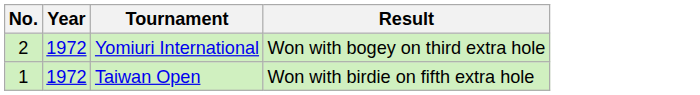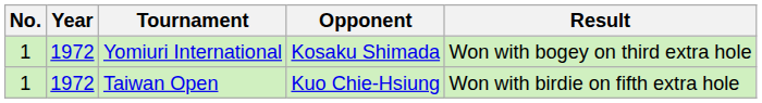 <table class="wikitable" style="font-size:95%;">
 <tr>
 <th>No.</th>
 <th>Year</th>
 <th>Tournament</th>
+<th>Opponent</th>
 <th>Result</th>
 </tr>
 <tr style="background:#D0F0C0;">
-<td align=center>2</td>
+<td align=center>1</td>
 <td><a href='#'>1972</a></td>
 <td><a href='#'>Yomiuri International</a></td>
+<td> <a href='#'>Kosaku Shimada</a></td>
 <td>Won with bogey on third extra hole</td>
 </tr>
 <tr style="background:#D0F0C0;">
 <td align=center>1</td>
 <td><a href='#'>1972</a></td>
 <td><a href='#'>Taiwan Open</a></td>
+<td> <a href='#'>Kuo Chie-Hsiung</a></td>
 <td>Won with birdie on fifth extra hole</td>
 </tr>
 </table>
